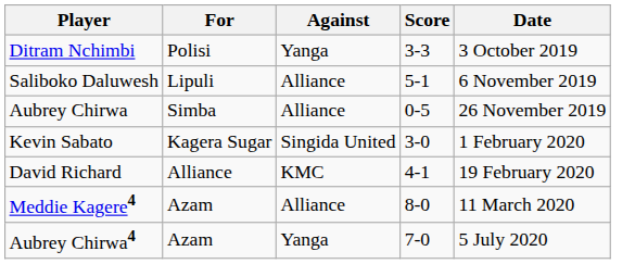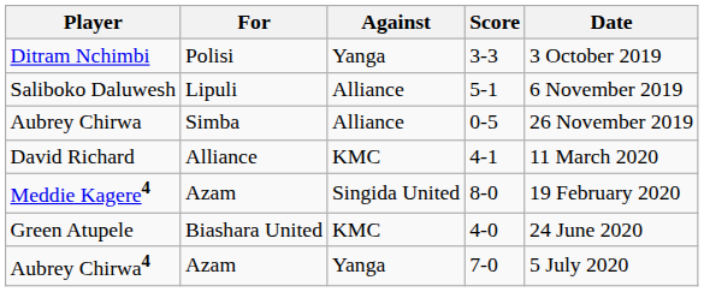 <table class="wikitable">
 <tr>
 <th>Player</th>
 <th>For</th>
 <th>Against</th>
 <th>Score</th>
 <th>Date</th>
 </tr>
 <tr>
 <td> <a href='#'>Ditram Nchimbi</a></td>
 <td>Polisi</td>
 <td>Yanga</td>
 <td>3-3</td>
 <td>3 October 2019</td>
 </tr>
 <tr>
 <td> Saliboko Daluwesh</td>
 <td>Lipuli</td>
 <td>Alliance</td>
 <td>5-1</td>
 <td>6 November 2019</td>
 </tr>
 <tr>
 <td> Aubrey Chirwa</td>
 <td>Simba</td>
 <td>Alliance</td>
 <td>0-5</td>
 <td>26 November 2019</td>
 </tr>
 <tr>
-<td> Kevin Sabato</td>
-<td>Kagera Sugar</td>
-<td>Singida United</td>
-<td>3-0</td>
-<td>1 February 2020</td>
-</tr>
-<tr>
 <td> David Richard</td>
 <td>Alliance</td>
 <td>KMC</td>
 <td>4-1</td>
-<td>19 February 2020</td>
+<td>11 March 2020</td>
 </tr>
 <tr>
 <td> <a href='#'>Meddie Kagere</a><sup><strong>4</strong></sup></td>
 <td>Azam</td>
-<td>Alliance</td>
+<td>Singida United</td>
 <td>8-0</td>
-<td>11 March 2020</td>
+<td>19 February 2020</td>
+</tr>
+<tr>
+<td> Green Atupele</td>
+<td>Biashara United</td>
+<td>KMC</td>
+<td>4-0</td>
+<td>24 June 2020</td>
 </tr>
 <tr>
 <td> Aubrey Chirwa<sup><strong>4</strong></sup></td>
 <td>Azam</td>
 <td>Yanga</td>
 <td>7-0</td>
 <td>5 July 2020</td>
 </tr>
 </table>
